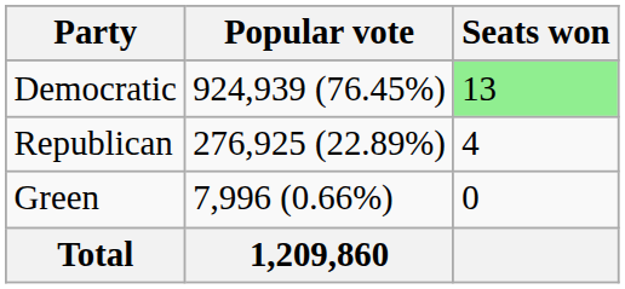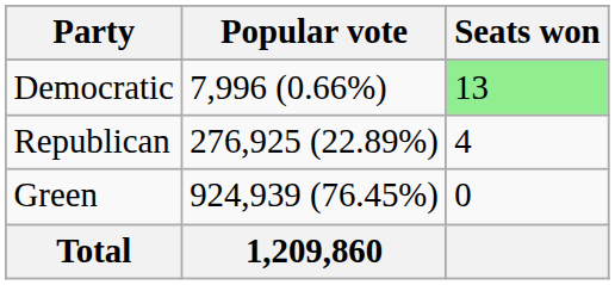 <table class="wikitable">
 <tr>
 <th>Party</th>
 <th>Popular vote</th>
 <th>Seats won</th>
 </tr>
 <tr>
 <td>Democratic</td>
-<td>924,939 (76.45%)</td>
+<td>7,996 (0.66%)</td>
 <td style="background: lightgreen;">13</td>
 </tr>
 <tr>
 <td>Republican</td>
 <td>276,925 (22.89%)</td>
 <td>4</td>
 </tr>
 <tr>
 <td>Green</td>
-<td>7,996 (0.66%)</td>
+<td>924,939 (76.45%)</td>
 <td>0</td>
 </tr>
 <tr>
 <th>Total</th>
 <th>1,209,860</th>
 <th></th>
 </tr>
 </table>
